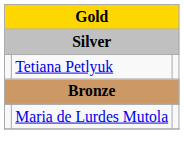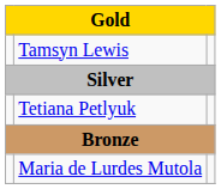 <table class="wikitable">
 <tr bgcolor=gold>
 <td colspan=3 align=center><strong>Gold</strong></td>
+</tr>
+<tr>
+<td></td>
+<td><a href='#'>Tamsyn Lewis</a></td>
+<td></td>
 </tr>
 <tr bgcolor=silver>
 <td colspan=3 align=center><strong>Silver</strong></td>
 </tr>
 <tr>
 <td></td>
 <td><a href='#'>Tetiana Petlyuk</a></td>
 <td></td>
 </tr>
 <tr bgcolor=cc9966>
 <td colspan=3 align=center><strong>Bronze</strong></td>
 </tr>
 <tr>
 <td></td>
 <td><a href='#'>Maria de Lurdes Mutola</a></td>
 <td></td>
 </tr>
 <tr>
 </tr>
 </table>
